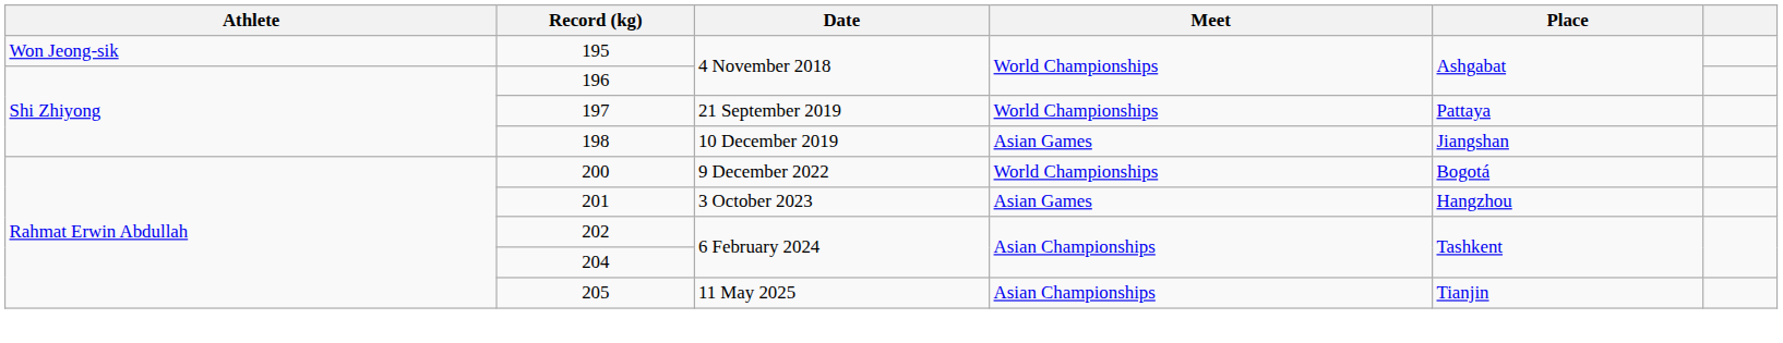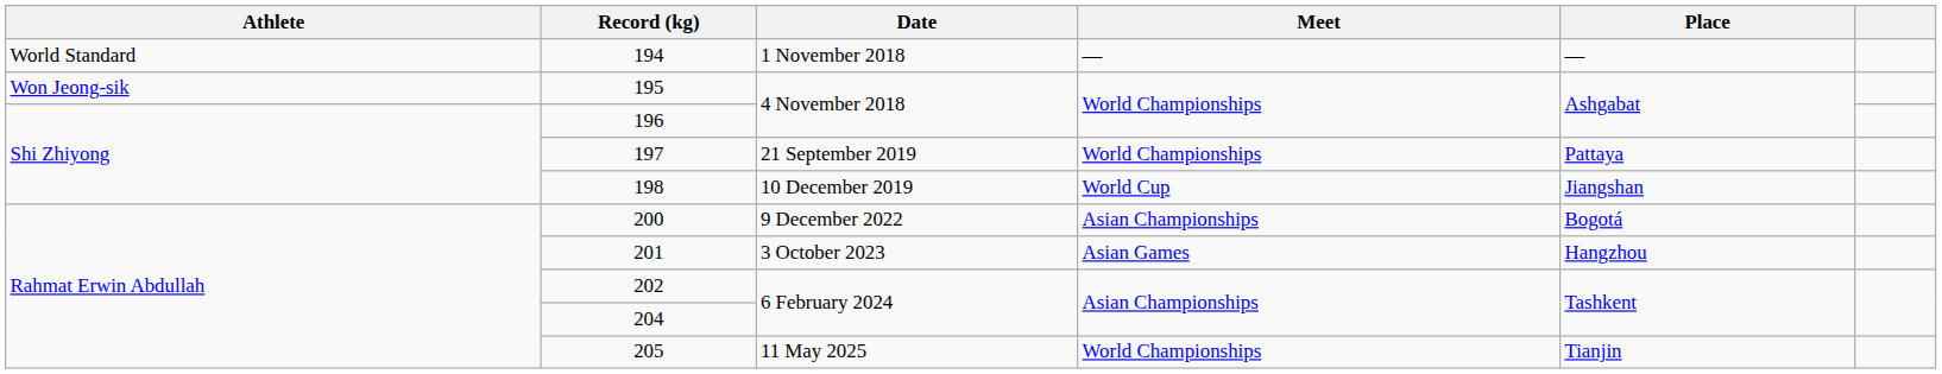 <table class="wikitable" style="font-size:90%; width: 70%;">
 <tr>
 <th width=20%>Athlete</th>
 <th width=8%>Record (kg)</th>
 <th width=12%>Date</th>
 <th width=18%>Meet</th>
 <th width=11%>Place</th>
 <th width=3%></th>
+</tr>
+<tr>
+<td>World Standard</td>
+<td align="center">194</td>
+<td>1 November 2018</td>
+<td>—</td>
+<td>—</td>
+<td></td>
 </tr>
 <tr>
 <td> <a href='#'>Won Jeong-sik</a></td>
 <td align="center">195</td>
 <td rowspan=2>4 November 2018</td>
 <td rowspan=2><a href='#'>World Championships</a></td>
 <td rowspan=2><a href='#'>Ashgabat</a></td>
 <td></td>
 </tr>
 <tr>
 <td rowspan=3> <a href='#'>Shi Zhiyong</a></td>
 <td align="center">196</td>
 <td></td>
 </tr>
 <tr>
 <td align="center">197</td>
 <td>21 September 2019</td>
 <td><a href='#'>World Championships</a></td>
 <td><a href='#'>Pattaya</a></td>
 <td></td>
 </tr>
 <tr>
 <td align="center">198</td>
 <td>10 December 2019</td>
-<td><a href='#'>Asian Games</a></td>
+<td><a href='#'>World Cup</a></td>
 <td><a href='#'>Jiangshan</a></td>
 <td></td>
 </tr>
 <tr>
 <td rowspan="5"> <a href='#'>Rahmat Erwin Abdullah</a></td>
 <td align="center">200</td>
 <td>9 December 2022</td>
-<td><a href='#'>World Championships</a></td>
+<td><a href='#'>Asian Championships</a></td>
 <td><a href='#'>Bogotá</a></td>
 <td></td>
 </tr>
 <tr>
 <td align="center">201</td>
 <td>3 October 2023</td>
 <td><a href='#'>Asian Games</a></td>
 <td><a href='#'>Hangzhou</a></td>
 <td></td>
 </tr>
 <tr>
 <td align="center">202</td>
 <td rowspan=2>6 February 2024</td>
 <td rowspan=2><a href='#'>Asian Championships</a></td>
 <td rowspan=2><a href='#'>Tashkent</a></td>
 <td rowspan=2></td>
 </tr>
 <tr>
 <td align="center">204</td>
 </tr>
 <tr>
 <td align="center">205</td>
 <td>11 May 2025</td>
-<td><a href='#'>Asian Championships</a></td>
+<td><a href='#'>World Championships</a></td>
 <td><a href='#'>Tianjin</a></td>
 <td></td>
 </tr>
 </table>
